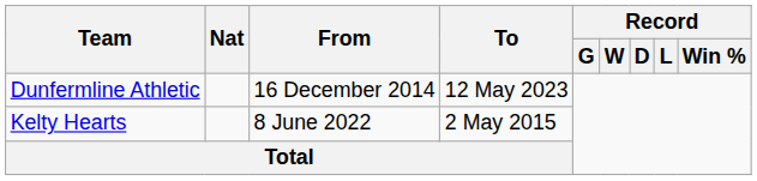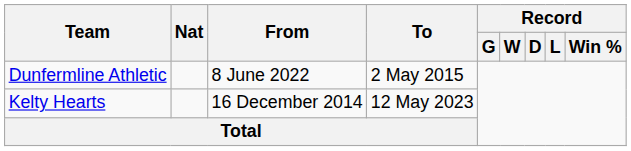 <table class="wikitable" style="text-align: center">
 <tr>
 <th rowspan="2">Team</th>
 <th rowspan="2">Nat</th>
 <th rowspan="2">From</th>
 <th rowspan="2">To</th>
 <th colspan="5">Record</th>
 </tr>
 <tr>
 <th>G</th>
 <th>W</th>
 <th>D</th>
 <th>L</th>
 <th>Win %</th>
 </tr>
 <tr>
 <td align=left><a href='#'>Dunfermline Athletic</a></td>
 <td></td>
-<td align=left>16 December 2014</td>
-<td align=left>12 May 2023<br></td>
+<td align=left>8 June 2022</td>
+<td align=left>2 May 2015<br></td>
 </tr>
 <tr>
 <td align=left><a href='#'>Kelty Hearts</a></td>
 <td></td>
-<td align=left>8 June 2022</td>
-<td align=left>2 May 2015<br></td>
+<td align=left>16 December 2014</td>
+<td align=left>12 May 2023<br></td>
 </tr>
 <tr>
 <th colspan=4>Total<br></th>
 </tr>
 </table>
